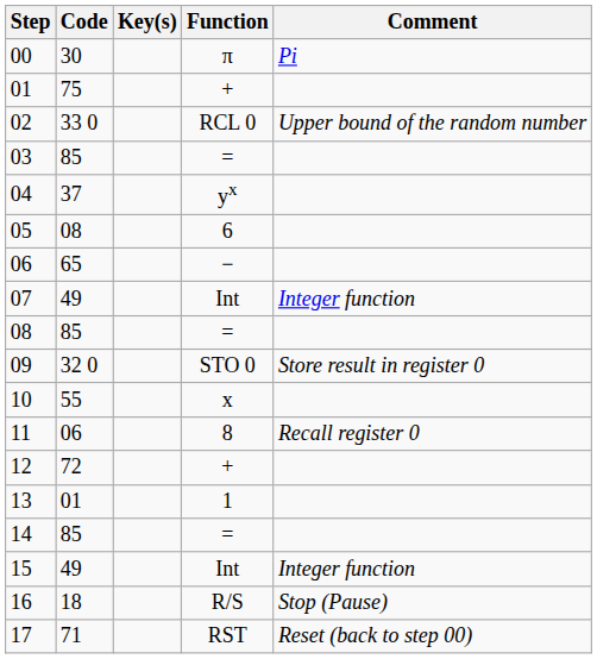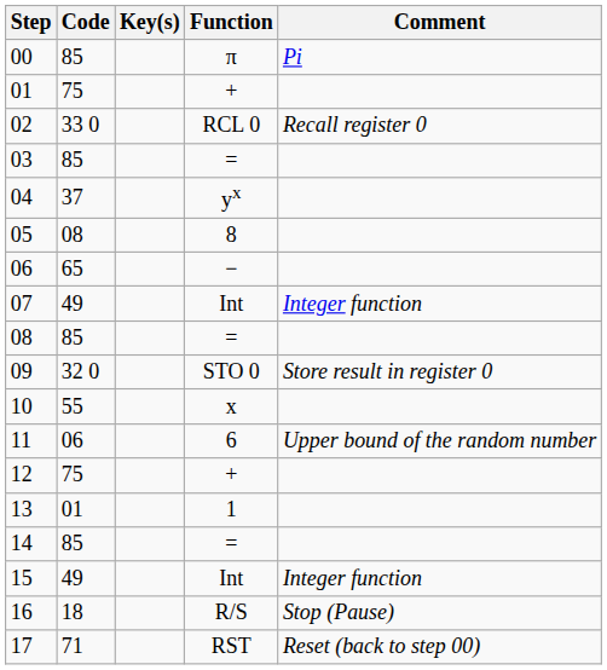 <table class="wikitable">
 <tr>
 <th>Step</th>
 <th>Code</th>
 <th>Key(s)</th>
 <th>Function</th>
 <th>Comment</th>
 </tr>
 <tr>
 <td>00</td>
-<td>30</td>
+<td>85</td>
 <td align="center"> </td>
 <td align="center">π</td>
 <td><em><a href='#'>Pi</a></em></td>
 </tr>
 <tr>
 <td>01</td>
 <td>75</td>
 <td align="center"></td>
 <td align="center">+</td>
 <td></td>
 </tr>
 <tr>
 <td>02</td>
 <td>33 0</td>
 <td align="center"> </td>
 <td align="center">RCL 0</td>
-<td><em>Upper bound of the random number</em></td>
+<td><em>Recall register 0</em></td>
 </tr>
 <tr>
 <td>03</td>
 <td>85</td>
 <td align="center"></td>
 <td align="center">=</td>
 <td></td>
 </tr>
 <tr>
 <td>04</td>
 <td>37</td>
 <td align="center"></td>
 <td align="center">y<sup>x</sup></td>
 <td></td>
 </tr>
 <tr>
 <td>05</td>
 <td>08</td>
 <td align="center"></td>
-<td align="center">6</td>
+<td align="center">8</td>
 <td></td>
 </tr>
 <tr>
 <td>06</td>
 <td>65</td>
 <td align="center"></td>
 <td align="center">−</td>
 <td></td>
 </tr>
 <tr>
 <td>07</td>
 <td>49</td>
 <td align="center"> </td>
 <td align="center">Int</td>
 <td><em><a href='#'>Integer</a> function</em></td>
 </tr>
 <tr>
 <td>08</td>
 <td>85</td>
 <td align="center"></td>
 <td align="center">=</td>
 <td></td>
 </tr>
 <tr>
 <td>09</td>
 <td>32 0</td>
 <td align="center"> </td>
 <td align="center">STO 0</td>
 <td><em>Store result in register 0</em></td>
 </tr>
 <tr>
 <td>10</td>
 <td>55</td>
 <td align="center"></td>
 <td align="center">x</td>
 <td></td>
 </tr>
 <tr>
 <td>11</td>
 <td>06</td>
 <td align="center"></td>
-<td align="center">8</td>
-<td><em>Recall register 0</em></td>
+<td align="center">6</td>
+<td><em>Upper bound of the random number</em></td>
 </tr>
 <tr>
 <td>12</td>
-<td>72</td>
+<td>75</td>
 <td align="center"></td>
 <td align="center">+</td>
 <td></td>
 </tr>
 <tr>
 <td>13</td>
 <td>01</td>
 <td align="center"></td>
 <td align="center">1</td>
 <td></td>
 </tr>
 <tr>
 <td>14</td>
 <td>85</td>
 <td align="center"></td>
 <td align="center">=</td>
 <td></td>
 </tr>
 <tr>
 <td>15</td>
 <td>49</td>
 <td align="center"> </td>
 <td align="center">Int</td>
 <td><em>Integer function</em></td>
 </tr>
 <tr>
 <td>16</td>
 <td>18</td>
 <td align="center"></td>
 <td align="center">R/S</td>
 <td><em>Stop (Pause)</em></td>
 </tr>
 <tr>
 <td>17</td>
 <td>71</td>
 <td align="center"></td>
 <td align="center">RST</td>
 <td><em>Reset (back to step 00)</em></td>
 </tr>
 </table>
